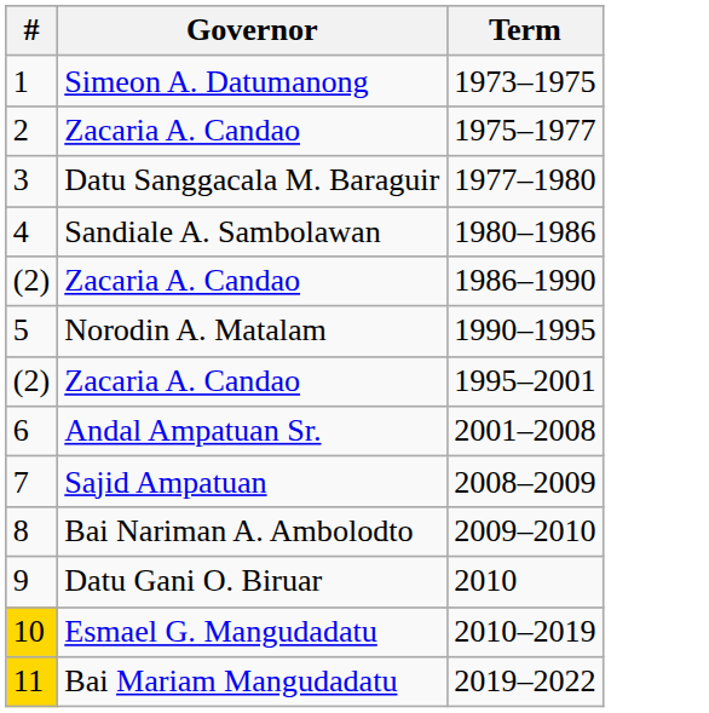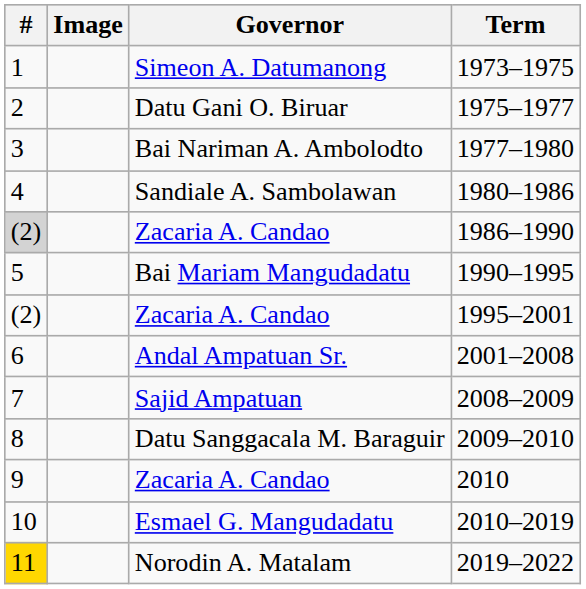 <table class="wikitable sortable">
 <tr>
 <th>#</th>
+<th>Image</th>
 <th>Governor</th>
 <th>Term</th>
 </tr>
 <tr>
 <td>1</td>
+<td></td>
 <td><a href='#'>Simeon A. Datumanong</a></td>
 <td>1973–1975</td>
 </tr>
 <tr>
 <td>2</td>
-<td><a href='#'>Zacaria A. Candao</a></td>
+<td></td>
+<td>Datu Gani O. Biruar</td>
 <td>1975–1977</td>
 </tr>
 <tr>
 <td>3</td>
-<td>Datu Sanggacala M. Baraguir</td>
+<td></td>
+<td>Bai Nariman A. Ambolodto</td>
 <td>1977–1980</td>
 </tr>
 <tr>
 <td>4</td>
+<td></td>
 <td>Sandiale A. Sambolawan</td>
 <td>1980–1986</td>
 </tr>
 <tr>
-<td>(2)</td>
+<td style="background: lightgrey;">(2)</td>
+<td></td>
 <td><a href='#'>Zacaria A. Candao</a></td>
 <td>1986–1990</td>
 </tr>
 <tr>
 <td>5</td>
-<td>Norodin A. Matalam</td>
+<td></td>
+<td>Bai <a href='#'>Mariam Mangudadatu</a></td>
 <td>1990–1995</td>
 </tr>
 <tr>
 <td>(2)</td>
+<td></td>
 <td><a href='#'>Zacaria A. Candao</a></td>
 <td>1995–2001</td>
 </tr>
 <tr>
 <td>6</td>
+<td></td>
 <td><a href='#'>Andal Ampatuan Sr.</a></td>
 <td>2001–2008</td>
 </tr>
 <tr>
 <td>7</td>
+<td></td>
 <td><a href='#'>Sajid Ampatuan</a></td>
 <td>2008–2009</td>
 </tr>
 <tr>
 <td>8</td>
-<td>Bai Nariman A. Ambolodto</td>
+<td></td>
+<td>Datu Sanggacala M. Baraguir</td>
 <td>2009–2010</td>
 </tr>
 <tr>
 <td>9</td>
-<td>Datu Gani O. Biruar</td>
+<td></td>
+<td><a href='#'>Zacaria A. Candao</a></td>
 <td>2010</td>
 </tr>
 <tr>
-<td style="background: gold;">10</td>
+<td>10</td>
+<td></td>
 <td><a href='#'>Esmael G. Mangudadatu</a></td>
 <td>2010–2019</td>
 </tr>
 <tr>
 <td style="background: gold;">11</td>
-<td>Bai <a href='#'>Mariam Mangudadatu</a></td>
+<td></td>
+<td>Norodin A. Matalam</td>
 <td>2019–2022</td>
 </tr>
 </table>
